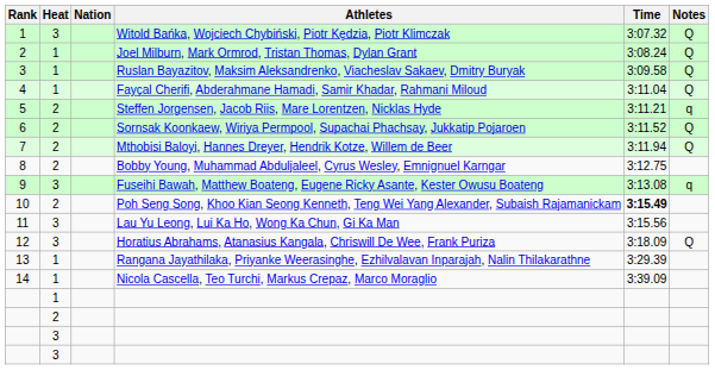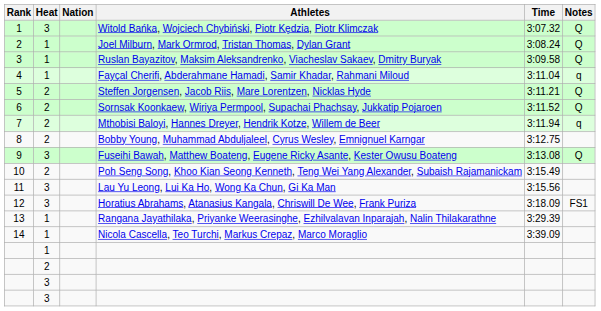 <table class="wikitable sortable" style="text-align:center;font-size:95%">
 <tr>
 <th>Rank</th>
 <th>Heat</th>
 <th>Nation</th>
 <th>Athletes</th>
 <th>Time</th>
 <th>Notes</th>
 </tr>
 <tr bgcolor=ccffcc>
 <td>1</td>
 <td>3</td>
 <td align=left></td>
 <td align=left><a href='#'>Witold Bańka</a>, <a href='#'>Wojciech Chybiński</a>, <a href='#'>Piotr Kędzia</a>, <a href='#'>Piotr Klimczak</a></td>
 <td>3:07.32</td>
 <td>Q</td>
 </tr>
 <tr bgcolor=ccffcc>
 <td>2</td>
 <td>1</td>
 <td align=left></td>
 <td align=left><a href='#'>Joel Milburn</a>, <a href='#'>Mark Ormrod</a>, <a href='#'>Tristan Thomas</a>, <a href='#'>Dylan Grant</a></td>
 <td>3:08.24</td>
 <td>Q</td>
 </tr>
 <tr bgcolor=ccffcc>
 <td>3</td>
 <td>1</td>
 <td align=left></td>
 <td align=left><a href='#'>Ruslan Bayazitov</a>, <a href='#'>Maksim Aleksandrenko</a>, <a href='#'>Viacheslav Sakaev</a>, <a href='#'>Dmitry Buryak</a></td>
 <td>3:09.58</td>
 <td>Q</td>
 </tr>
 <tr bgcolor=ddffdd>
 <td>4</td>
 <td>1</td>
 <td align=left></td>
 <td align=left><a href='#'>Fayçal Cherifi</a>, <a href='#'>Abderahmane Hamadi</a>, <a href='#'>Samir Khadar</a>, <a href='#'>Rahmani Miloud</a></td>
 <td>3:11.04</td>
-<td>Q</td>
+<td>q</td>
 </tr>
 <tr bgcolor=ccffcc>
 <td>5</td>
 <td>2</td>
 <td align=left></td>
 <td align=left><a href='#'>Steffen Jorgensen</a>, <a href='#'>Jacob Riis</a>, <a href='#'>Mare Lorentzen</a>, <a href='#'>Nicklas Hyde</a></td>
 <td>3:11.21</td>
-<td>q</td>
+<td>Q</td>
 </tr>
 <tr bgcolor=ccffcc>
 <td>6</td>
 <td>2</td>
 <td align=left></td>
 <td align=left><a href='#'>Sornsak Koonkaew</a>, <a href='#'>Wiriya Permpool</a>, <a href='#'>Supachai Phachsay</a>, <a href='#'>Jukkatip Pojaroen</a></td>
 <td>3:11.52</td>
 <td>Q</td>
 </tr>
 <tr bgcolor=ddffdd>
 <td>7</td>
 <td>2</td>
 <td align=left></td>
 <td align=left><a href='#'>Mthobisi Baloyi</a>, <a href='#'>Hannes Dreyer</a>, <a href='#'>Hendrik Kotze</a>, <a href='#'>Willem de Beer</a></td>
 <td>3:11.94</td>
-<td>Q</td>
+<td>q</td>
 </tr>
 <tr>
 <td>8</td>
 <td>2</td>
 <td align=left></td>
 <td align=left><a href='#'>Bobby Young</a>, <a href='#'>Muhammad Abduljaleel</a>, <a href='#'>Cyrus Wesley</a>, <a href='#'>Emnignuel Karngar</a></td>
 <td>3:12.75</td>
 <td></td>
 </tr>
 <tr bgcolor=ccffcc>
 <td>9</td>
 <td>3</td>
 <td align=left></td>
 <td align=left><a href='#'>Fuseihi Bawah</a>, <a href='#'>Matthew Boateng</a>, <a href='#'>Eugene Ricky Asante</a>, <a href='#'>Kester Owusu Boateng</a></td>
 <td>3:13.08</td>
-<td>q</td>
+<td>Q</td>
 </tr>
 <tr>
 <td>10</td>
 <td>2</td>
 <td align=left></td>
 <td align=left><a href='#'>Poh Seng Song</a>, <a href='#'>Khoo Kian Seong Kenneth</a>, <a href='#'>Teng Wei Yang Alexander</a>, <a href='#'>Subaish Rajamanickam</a></td>
-<td><strong>3:15.49</strong></td>
+<td>3:15.49</td>
 <td></td>
 </tr>
 <tr>
 <td>11</td>
 <td>3</td>
 <td align=left></td>
 <td align=left><a href='#'>Lau Yu Leong</a>, <a href='#'>Lui Ka Ho</a>, <a href='#'>Wong Ka Chun</a>, <a href='#'>Gi Ka Man</a></td>
 <td>3:15.56</td>
 <td></td>
 </tr>
 <tr>
 <td>12</td>
 <td>3</td>
 <td align=left></td>
 <td align=left><a href='#'>Horatius Abrahams</a>, <a href='#'>Atanasius Kangala</a>, <a href='#'>Chriswill De Wee</a>, <a href='#'>Frank Puriza</a></td>
 <td>3:18.09</td>
-<td>Q</td>
+<td>FS1</td>
 </tr>
 <tr>
 <td>13</td>
 <td>1</td>
 <td align=left></td>
 <td align=left><a href='#'>Rangana Jayathilaka</a>, <a href='#'>Priyanke Weerasinghe</a>, <a href='#'>Ezhilvalavan Inparajah</a>, <a href='#'>Nalin Thilakarathne</a></td>
 <td>3:29.39</td>
 <td></td>
 </tr>
 <tr>
 <td>14</td>
 <td>1</td>
 <td align=left></td>
 <td align=left><a href='#'>Nicola Cascella</a>, <a href='#'>Teo Turchi</a>, <a href='#'>Markus Crepaz</a>, <a href='#'>Marco Moraglio</a></td>
 <td>3:39.09</td>
 <td></td>
 </tr>
 <tr>
 <td></td>
 <td>1</td>
 <td align=left></td>
 <td align=left></td>
 <td></td>
 <td></td>
 </tr>
 <tr>
 <td></td>
 <td>2</td>
 <td align=left></td>
 <td align=left></td>
 <td></td>
 <td></td>
 </tr>
 <tr>
 <td></td>
 <td>3</td>
 <td align=left></td>
 <td align=left></td>
 <td></td>
 <td></td>
 </tr>
 <tr>
 <td></td>
 <td>3</td>
 <td align=left></td>
 <td align=left></td>
 <td></td>
 <td></td>
 </tr>
 </table>
